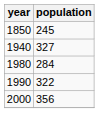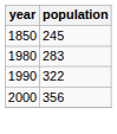 <table class="wikitable">
 <tr>
 <th>year</th>
 <th>population</th>
 </tr>
 <tr>
 <td>1850</td>
 <td>245</td>
 </tr>
 <tr>
-<td>1940</td>
-<td>327</td>
-</tr>
-<tr>
 <td>1980</td>
-<td>284</td>
+<td>283</td>
 </tr>
 <tr>
 <td>1990</td>
 <td>322</td>
 </tr>
 <tr>
 <td>2000</td>
 <td>356</td>
 </tr>
 <tr>
 </tr>
 </table>
